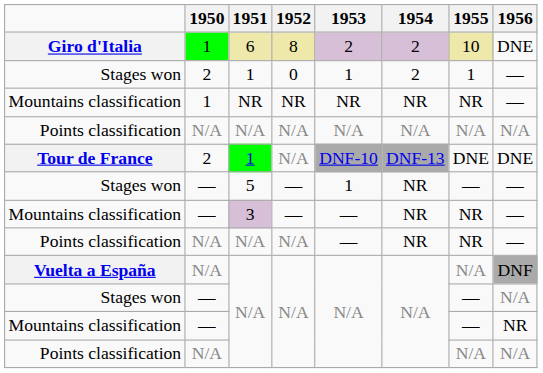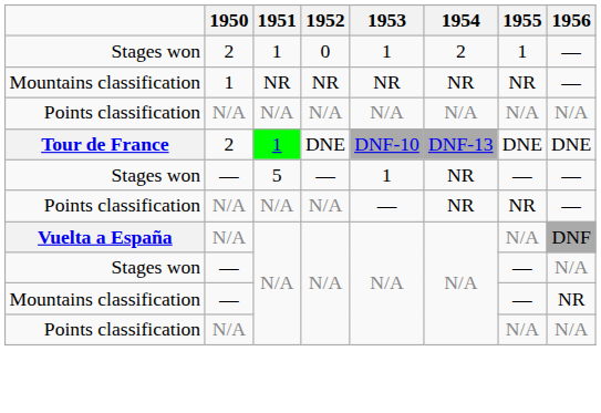 <table class="wikitable">
 <tr>
 <td></td>
 <th scope="col">1950</th>
 <th scope="col">1951</th>
 <th scope="col">1952</th>
 <th scope="col">1953</th>
 <th scope="col">1954</th>
 <th scope="col">1955</th>
 <th scope="col">1956</th>
-</tr>
-<tr>
-<th><a href='#'>Giro d'Italia</a></th>
-<td style="text-align:center; background:#0f0;">1</td>
-<td style="text-align:center; background:#eee8aa;">6</td>
-<td style="text-align:center; background:#eee8aa;">8</td>
-<td style="text-align:center; background:thistle;">2</td>
-<td style="text-align:center; background:thistle;">2</td>
-<td style="text-align:center; background:#eee8aa;">10</td>
-<td style="text-align:center;">DNE</td>
 </tr>
 <tr>
 <td style="text-align:right;">Stages won</td>
 <td style="text-align:center;">2</td>
 <td style="text-align:center;">1</td>
 <td style="text-align:center;">0</td>
 <td style="text-align:center;">1</td>
 <td style="text-align:center;">2</td>
 <td style="text-align:center;">1</td>
 <td style="text-align:center;">—</td>
 </tr>
 <tr>
 <td style="text-align:right;">Mountains classification</td>
 <td style="text-align:center;">1</td>
 <td style="text-align:center;">NR</td>
 <td style="text-align:center;">NR</td>
 <td style="text-align:center;">NR</td>
 <td style="text-align:center;">NR</td>
 <td style="text-align:center;">NR</td>
 <td style="text-align:center;">—</td>
 </tr>
 <tr>
 <td style="text-align:right;">Points classification</td>
 <td style="text-align:center; color:#888888;">N/A</td>
 <td style="text-align:center; color:#888888;">N/A</td>
 <td style="text-align:center; color:#888888;">N/A</td>
 <td style="text-align:center; color:#888888;">N/A</td>
 <td style="text-align:center; color:#888888;">N/A</td>
 <td style="text-align:center; color:#888888;">N/A</td>
 <td style="text-align:center; color:#888888;">N/A</td>
 </tr>
 <tr>
 <th><a href='#'>Tour de France</a></th>
 <td style="text-align:center;">2</td>
 <td style="text-align:center; background:#0f0;"><a href='#'>1</a></td>
-<td style="text-align:center; color:#888888;">N/A</td>
+<td style="text-align:center;">DNE</td>
 <td style="text-align:center; background:#aaa;"><a href='#'>DNF-10</a></td>
 <td style="text-align:center; background:#aaa;"><a href='#'>DNF-13</a></td>
 <td style="text-align:center;">DNE</td>
 <td style="text-align:center;">DNE</td>
 </tr>
 <tr>
 <td style="text-align:right;">Stages won</td>
 <td style="text-align:center;">—</td>
 <td style="text-align:center;">5</td>
 <td style="text-align:center;">—</td>
 <td style="text-align:center;">1</td>
 <td style="text-align:center;">NR</td>
 <td style="text-align:center;">—</td>
-<td style="text-align:center;">—</td>
-</tr>
-<tr>
-<td style="text-align:right;">Mountains classification</td>
-<td style="text-align:center;">—</td>
-<td style="text-align:center; background:thistle;">3</td>
-<td style="text-align:center;">—</td>
-<td style="text-align:center;">—</td>
-<td style="text-align:center;">NR</td>
-<td style="text-align:center;">NR</td>
 <td style="text-align:center;">—</td>
 </tr>
 <tr>
 <td style="text-align:right;">Points classification</td>
 <td style="text-align:center; color:#888888;">N/A</td>
 <td style="text-align:center; color:#888888;">N/A</td>
 <td style="text-align:center; color:#888888;">N/A</td>
 <td style="text-align:center;">—</td>
 <td style="text-align:center;">NR</td>
 <td style="text-align:center;">NR</td>
 <td style="text-align:center;">—</td>
 </tr>
 <tr>
 <th><a href='#'>Vuelta a España</a></th>
 <td style="text-align:center; color:#888888;">N/A</td>
 <td rowspan="4"  style="text-align:center; color:#888888;">N/A</td>
 <td rowspan="4"  style="text-align:center; color:#888888;">N/A</td>
 <td rowspan="4"  style="text-align:center; color:#888888;">N/A</td>
 <td rowspan="4"  style="text-align:center; color:#888888;">N/A</td>
 <td style="text-align:center; color:#888888;">N/A</td>
 <td style="text-align:center; background:#aaa;">DNF</td>
 </tr>
 <tr>
 <td style="text-align:right;">Stages won</td>
 <td style="text-align:center;">—</td>
 <td style="text-align:center;">—</td>
 <td style="text-align:center; color:#888888;">N/A</td>
 </tr>
 <tr>
 <td style="text-align:right;">Mountains classification</td>
 <td style="text-align:center;">—</td>
 <td style="text-align:center;">—</td>
 <td style="text-align:center;">NR</td>
 </tr>
 <tr>
 <td style="text-align:right;">Points classification</td>
 <td style="text-align:center; color:#888888;">N/A</td>
 <td style="text-align:center; color:#888888;">N/A</td>
 <td style="text-align:center; color:#888888;">N/A</td>
 </tr>
 </table>
